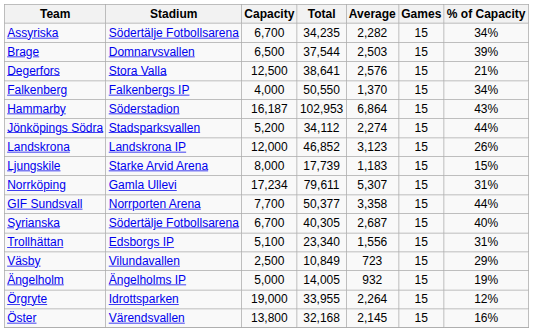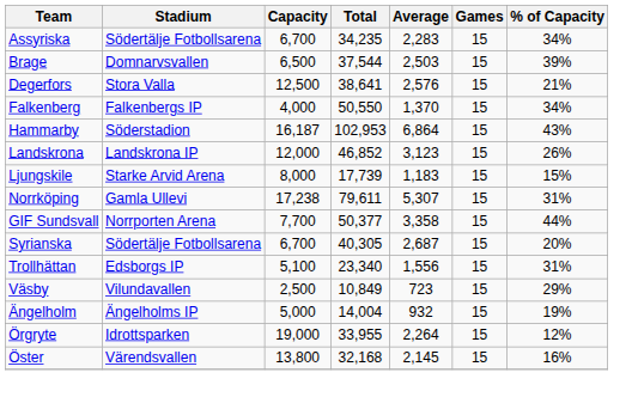 <table class="wikitable sortable">
 <tr>
 <th>Team</th>
 <th>Stadium</th>
 <th>Capacity</th>
 <th>Total</th>
 <th>Average</th>
 <th>Games</th>
 <th>% of Capacity</th>
 </tr>
 <tr align="center">
 <td align="left"><a href='#'>Assyriska</a></td>
 <td align="left"><a href='#'>Södertälje Fotbollsarena</a></td>
 <td>6,700</td>
 <td>34,235</td>
-<td>2,282</td>
+<td>2,283</td>
 <td>15</td>
 <td>34%</td>
 </tr>
 <tr align="center">
 <td align="left"><a href='#'>Brage</a></td>
 <td align="left"><a href='#'>Domnarvsvallen</a></td>
 <td>6,500</td>
 <td>37,544</td>
 <td>2,503</td>
 <td>15</td>
 <td>39%</td>
 </tr>
 <tr align="center">
 <td align="left"><a href='#'>Degerfors</a></td>
 <td align="left"><a href='#'>Stora Valla</a></td>
 <td>12,500</td>
 <td>38,641</td>
 <td>2,576</td>
 <td>15</td>
 <td>21%</td>
 </tr>
 <tr align="center">
 <td align="left"><a href='#'>Falkenberg</a></td>
 <td align="left"><a href='#'>Falkenbergs IP</a></td>
 <td>4,000</td>
 <td>50,550</td>
 <td>1,370</td>
 <td>15</td>
 <td>34%</td>
 </tr>
 <tr align="center">
 <td align="left"><a href='#'>Hammarby</a></td>
 <td align="left"><a href='#'>Söderstadion</a></td>
 <td>16,187</td>
 <td>102,953</td>
 <td>6,864</td>
 <td>15</td>
 <td>43%</td>
 </tr>
 <tr align="center">
-<td align="left"><a href='#'>Jönköpings Södra</a></td>
-<td align="left"><a href='#'>Stadsparksvallen</a></td>
-<td>5,200</td>
-<td>34,112</td>
-<td>2,274</td>
-<td>15</td>
-<td>44%</td>
-</tr>
-<tr align="center">
 <td align="left"><a href='#'>Landskrona</a></td>
 <td align="left"><a href='#'>Landskrona IP</a></td>
 <td>12,000</td>
 <td>46,852</td>
 <td>3,123</td>
 <td>15</td>
 <td>26%</td>
 </tr>
 <tr align="center">
 <td align="left"><a href='#'>Ljungskile</a></td>
 <td align="left"><a href='#'>Starke Arvid Arena</a></td>
 <td>8,000</td>
 <td>17,739</td>
 <td>1,183</td>
 <td>15</td>
 <td>15%</td>
 </tr>
 <tr align="center">
 <td align="left"><a href='#'>Norrköping</a></td>
 <td align="left"><a href='#'>Gamla Ullevi</a></td>
-<td>17,234</td>
+<td>17,238</td>
 <td>79,611</td>
 <td>5,307</td>
 <td>15</td>
 <td>31%</td>
 </tr>
 <tr align="center">
 <td align="left"><a href='#'>GIF Sundsvall</a></td>
 <td align="left"><a href='#'>Norrporten Arena</a></td>
 <td>7,700</td>
 <td>50,377</td>
 <td>3,358</td>
 <td>15</td>
 <td>44%</td>
 </tr>
 <tr align="center">
 <td align="left"><a href='#'>Syrianska</a></td>
 <td align="left"><a href='#'>Södertälje Fotbollsarena</a></td>
 <td>6,700</td>
 <td>40,305</td>
 <td>2,687</td>
 <td>15</td>
-<td>40%</td>
+<td>20%</td>
 </tr>
 <tr align="center">
 <td align="left"><a href='#'>Trollhättan</a></td>
 <td align="left"><a href='#'>Edsborgs IP</a></td>
 <td>5,100</td>
 <td>23,340</td>
 <td>1,556</td>
 <td>15</td>
 <td>31%</td>
 </tr>
 <tr align="center">
 <td align="left"><a href='#'>Väsby</a></td>
 <td align="left"><a href='#'>Vilundavallen</a></td>
 <td>2,500</td>
 <td>10,849</td>
 <td>723</td>
 <td>15</td>
 <td>29%</td>
 </tr>
 <tr align="center">
 <td align="left"><a href='#'>Ängelholm</a></td>
 <td align="left"><a href='#'>Ängelholms IP</a></td>
 <td>5,000</td>
-<td>14,005</td>
+<td>14,004</td>
 <td>932</td>
 <td>15</td>
 <td>19%</td>
 </tr>
 <tr align="center">
 <td align="left"><a href='#'>Örgryte</a></td>
 <td align="left"><a href='#'>Idrottsparken</a></td>
 <td>19,000</td>
 <td>33,955</td>
 <td>2,264</td>
 <td>15</td>
 <td>12%</td>
 </tr>
 <tr align="center">
 <td align="left"><a href='#'>Öster</a></td>
 <td align="left"><a href='#'>Värendsvallen</a></td>
 <td>13,800</td>
 <td>32,168</td>
 <td>2,145</td>
 <td>15</td>
 <td>16%</td>
 </tr>
 <tr align="center">
 </tr>
 </table>
